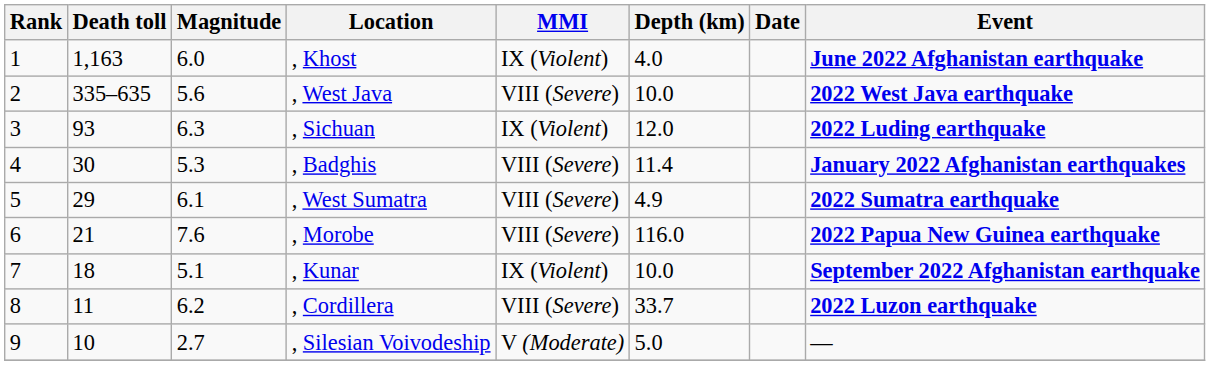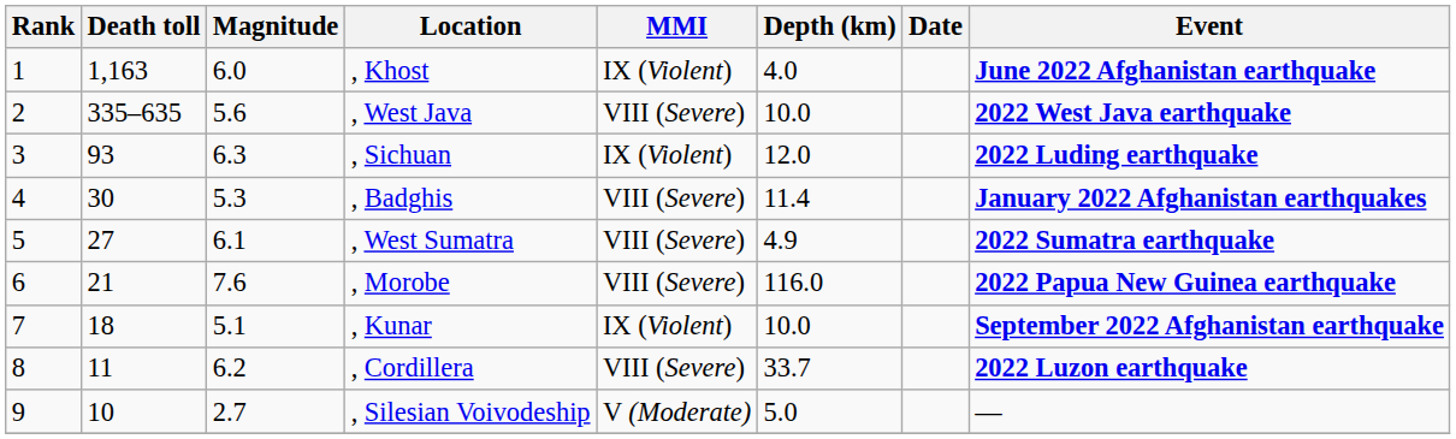 <table class="sortable wikitable" style="font-size:100%;">
 <tr>
 <th>Rank</th>
 <th>Death toll</th>
 <th>Magnitude</th>
 <th>Location</th>
 <th><a href='#'>MMI</a></th>
 <th>Depth (km)</th>
 <th>Date</th>
 <th>Event</th>
 </tr>
 <tr>
 <td>1</td>
 <td>1,163</td>
 <td>6.0</td>
 <td>, <a href='#'>Khost</a></td>
 <td>IX (<em>Violent</em>)</td>
 <td>4.0</td>
 <td></td>
 <td><strong><a href='#'>June 2022 Afghanistan earthquake</a></strong></td>
 </tr>
 <tr>
 <td>2</td>
 <td>335–635</td>
 <td>5.6</td>
 <td>, <a href='#'>West Java</a></td>
 <td>VIII (<em>Severe</em>)</td>
 <td>10.0</td>
 <td></td>
 <td><strong><a href='#'>2022 West Java earthquake</a></strong></td>
 </tr>
 <tr>
 <td>3</td>
 <td>93</td>
 <td>6.3</td>
 <td>, <a href='#'>Sichuan</a></td>
 <td>IX (<em>Violent</em>)</td>
 <td>12.0</td>
 <td></td>
 <td><strong><a href='#'>2022 Luding earthquake</a></strong></td>
 </tr>
 <tr>
 <td>4</td>
 <td>30</td>
 <td>5.3</td>
 <td>, <a href='#'>Badghis</a></td>
 <td>VIII (<em>Severe</em>)</td>
 <td>11.4</td>
 <td></td>
 <td><strong><a href='#'>January 2022 Afghanistan earthquakes</a></strong></td>
 </tr>
 <tr>
 <td>5</td>
-<td>29</td>
+<td>27</td>
 <td>6.1</td>
 <td>, <a href='#'>West Sumatra</a></td>
 <td>VIII (<em>Severe</em>)</td>
 <td>4.9</td>
 <td></td>
 <td><strong><a href='#'>2022 Sumatra earthquake</a></strong></td>
 </tr>
 <tr>
 <td>6</td>
 <td>21</td>
 <td>7.6</td>
 <td>, <a href='#'>Morobe</a></td>
 <td>VIII (<em>Severe</em>)</td>
 <td>116.0</td>
 <td></td>
 <td><strong><a href='#'>2022 Papua New Guinea earthquake</a></strong></td>
 </tr>
 <tr>
 <td>7</td>
 <td>18</td>
 <td>5.1</td>
 <td>, <a href='#'>Kunar</a></td>
 <td>IX (<em>Violent</em>)</td>
 <td>10.0</td>
 <td></td>
 <td><strong><a href='#'>September 2022 Afghanistan earthquake</a></strong></td>
 </tr>
 <tr>
 <td>8</td>
 <td>11</td>
 <td>6.2</td>
 <td>, <a href='#'>Cordillera</a></td>
 <td>VIII (<em>Severe</em>)</td>
 <td>33.7</td>
 <td></td>
 <td><strong><a href='#'>2022 Luzon earthquake</a></strong></td>
 </tr>
 <tr>
 <td>9</td>
 <td>10</td>
 <td>2.7</td>
 <td>, <a href='#'>Silesian Voivodeship</a></td>
 <td>V <em>(Moderate)</em></td>
 <td>5.0</td>
 <td></td>
 <td>—</td>
 </tr>
 <tr>
 </tr>
 </table>
